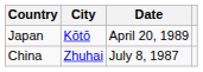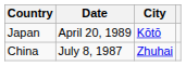 <table class="wikitable sortable">
 <tr>
 <th>Country</th>
+<th>Date</th>
 <th>City</th>
-<th>Date</th>
 <th></th>
 </tr>
 <tr>
 <td>Japan</td>
+<td>April 20, 1989</td>
 <td><a href='#'>Kōtō</a></td>
-<td>April 20, 1989</td>
 <td></td>
 </tr>
 <tr>
 <td>China</td>
+<td>July 8, 1987</td>
 <td><a href='#'>Zhuhai</a></td>
-<td>July 8, 1987</td>
 <td></td>
 </tr>
 </table>
